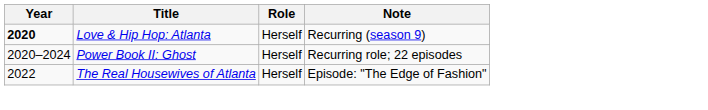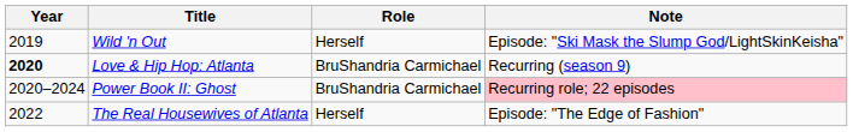 <table class="wikitable">
 <tr>
 <th>Year</th>
 <th>Title</th>
 <th>Role</th>
 <th>Note</th>
 </tr>
 <tr>
+<td>2019</td>
+<td><em><a href='#'>Wild 'n Out</a></em></td>
+<td>Herself</td>
+<td>Episode: "<a href='#'>Ski Mask the Slump God</a>/LightSkinKeisha"</td>
+</tr>
+<tr>
 <td><strong>2020</strong></td>
 <td><em><a href='#'>Love & Hip Hop: Atlanta</a></em></td>
-<td>Herself</td>
+<td>BruShandria Carmichael</td>
 <td>Recurring (<a href='#'>season 9</a>)</td>
 </tr>
 <tr>
 <td>2020–2024</td>
 <td><em><a href='#'>Power Book II: Ghost</a></em></td>
-<td>Herself</td>
-<td>Recurring role; 22 episodes</td>
+<td>BruShandria Carmichael</td>
+<td style="background: pink;">Recurring role; 22 episodes</td>
 </tr>
 <tr>
 <td>2022</td>
 <td><em><a href='#'>The Real Housewives of Atlanta</a></em></td>
 <td>Herself</td>
 <td>Episode: "The Edge of Fashion"</td>
 </tr>
 </table>
